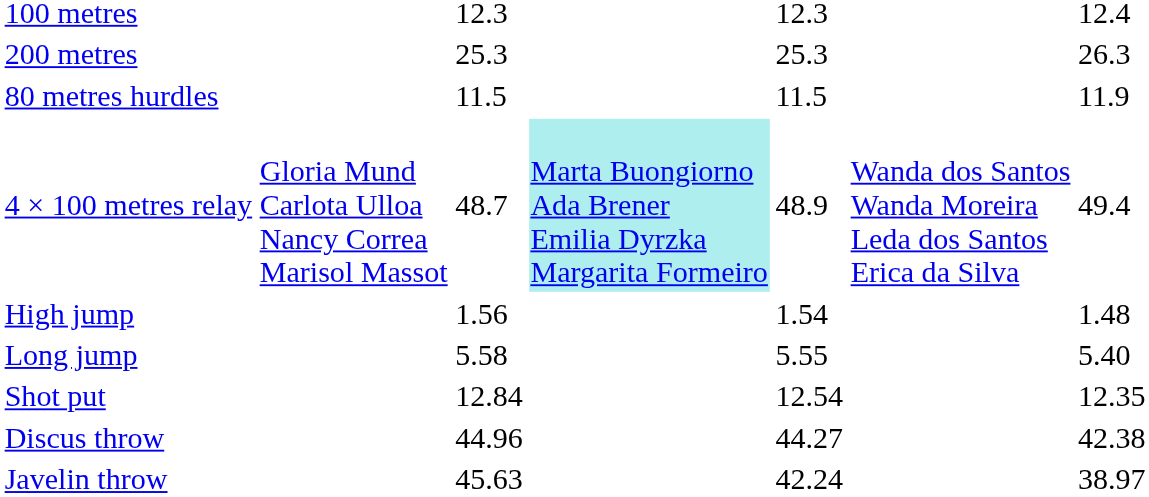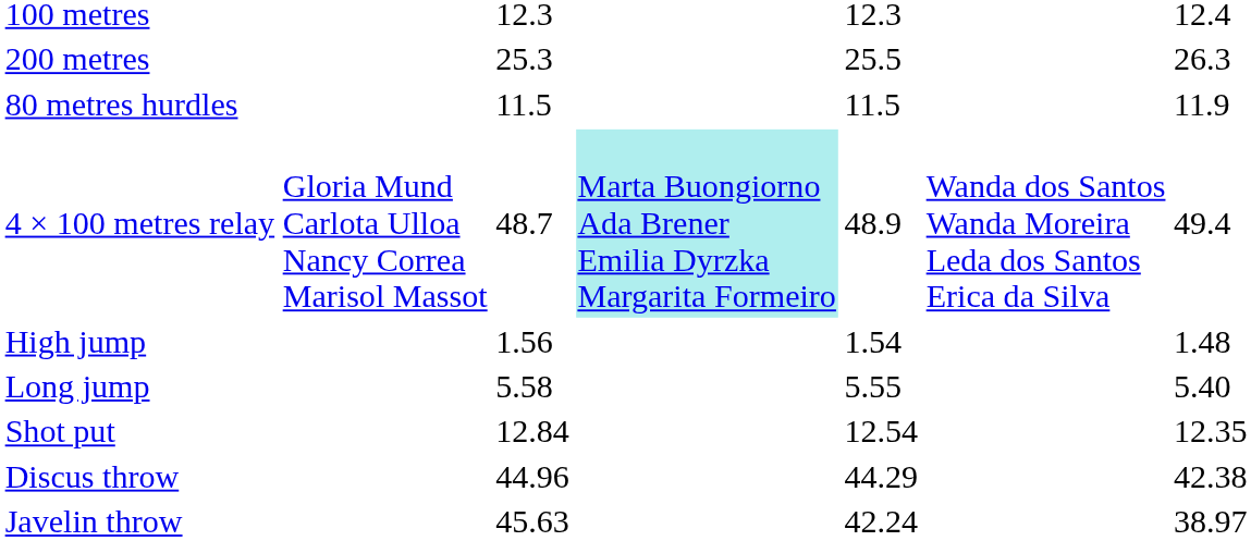 <table>
 <tr>
 <td><a href='#'>100 metres</a></td>
 <td></td>
 <td>12.3</td>
 <td></td>
 <td>12.3</td>
 <td></td>
 <td>12.4</td>
 </tr>
 <tr>
 <td><a href='#'>200 metres</a></td>
 <td></td>
 <td>25.3</td>
 <td></td>
-<td>25.3</td>
+<td>25.5</td>
 <td></td>
 <td>26.3</td>
 </tr>
 <tr>
 <td><a href='#'>80 metres hurdles</a></td>
 <td></td>
 <td>11.5</td>
 <td></td>
 <td>11.5</td>
 <td></td>
 <td>11.9</td>
 </tr>
 <tr>
 <td><a href='#'>4 × 100 metres relay</a></td>
 <td> <br> <a href='#'>Gloria Mund</a> <br> <a href='#'>Carlota Ulloa</a> <br> <a href='#'>Nancy Correa</a> <br> <a href='#'>Marisol Massot</a></td>
 <td>48.7</td>
 <td style="background: paleturquoise;"> <br> <a href='#'>Marta Buongiorno</a> <br> <a href='#'>Ada Brener</a> <br> <a href='#'>Emilia Dyrzka</a> <br> <a href='#'>Margarita Formeiro</a></td>
 <td>48.9</td>
 <td> <br> <a href='#'>Wanda dos Santos</a> <br> <a href='#'>Wanda Moreira</a> <br> <a href='#'>Leda dos Santos</a> <br> <a href='#'>Erica da Silva</a></td>
 <td>49.4</td>
 </tr>
 <tr>
 <td><a href='#'>High jump</a></td>
 <td></td>
 <td>1.56</td>
 <td></td>
 <td>1.54</td>
 <td></td>
 <td>1.48</td>
 </tr>
 <tr>
 <td><a href='#'>Long jump</a></td>
 <td></td>
 <td>5.58</td>
 <td></td>
 <td>5.55</td>
 <td></td>
 <td>5.40</td>
 </tr>
 <tr>
 <td><a href='#'>Shot put</a></td>
 <td></td>
 <td>12.84</td>
 <td></td>
 <td>12.54</td>
 <td></td>
 <td>12.35</td>
 </tr>
 <tr>
 <td><a href='#'>Discus throw</a></td>
 <td></td>
 <td>44.96</td>
 <td></td>
-<td>44.27</td>
+<td>44.29</td>
 <td></td>
 <td>42.38</td>
 </tr>
 <tr>
 <td><a href='#'>Javelin throw</a></td>
 <td></td>
 <td>45.63</td>
 <td></td>
 <td>42.24</td>
 <td></td>
 <td>38.97</td>
 </tr>
 </table>
